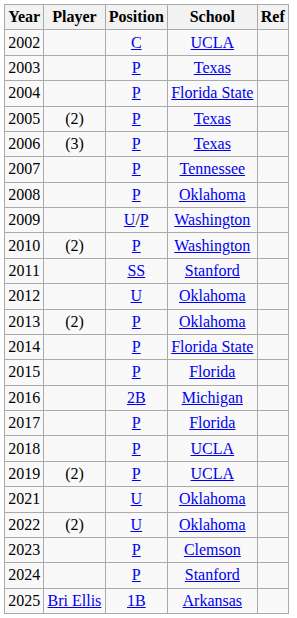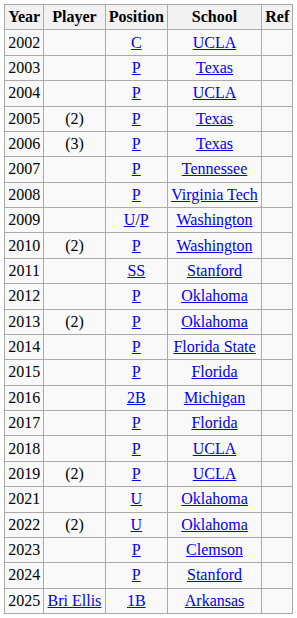 <table class="wikitable sortable plainrowheaders" style="text-align:center;">
 <tr>
 <th scope="col">Year</th>
 <th scope="col">Player</th>
 <th scope="col">Position</th>
 <th scope="col">School</th>
 <th scope="col" class="unsortable">Ref</th>
 </tr>
 <tr>
 <td>2002</td>
 <td></td>
 <td><a href='#'>C</a></td>
 <td><a href='#'>UCLA</a></td>
 <td></td>
 </tr>
 <tr>
 <td>2003</td>
 <td></td>
 <td><a href='#'>P</a></td>
 <td><a href='#'>Texas</a></td>
 <td></td>
 </tr>
 <tr>
 <td>2004</td>
 <td></td>
 <td><a href='#'>P</a></td>
-<td><a href='#'>Florida State</a></td>
+<td><a href='#'>UCLA</a></td>
 <td></td>
 </tr>
 <tr>
 <td>2005</td>
 <td> (2)</td>
 <td><a href='#'>P</a></td>
 <td><a href='#'>Texas</a></td>
 <td></td>
 </tr>
 <tr>
 <td>2006</td>
 <td> (3)</td>
 <td><a href='#'>P</a></td>
 <td><a href='#'>Texas</a></td>
 <td></td>
 </tr>
 <tr>
 <td>2007</td>
 <td></td>
 <td><a href='#'>P</a></td>
 <td><a href='#'>Tennessee</a></td>
 <td></td>
 </tr>
 <tr>
 <td>2008</td>
 <td></td>
 <td><a href='#'>P</a></td>
-<td><a href='#'>Oklahoma</a></td>
+<td><a href='#'>Virginia Tech</a></td>
 <td></td>
 </tr>
 <tr>
 <td>2009</td>
 <td></td>
 <td><a href='#'>U</a>/<a href='#'>P</a></td>
 <td><a href='#'>Washington</a></td>
 <td></td>
 </tr>
 <tr>
 <td>2010</td>
 <td> (2)</td>
 <td><a href='#'>P</a></td>
 <td><a href='#'>Washington</a></td>
 <td></td>
 </tr>
 <tr>
 <td>2011</td>
 <td></td>
 <td><a href='#'>SS</a></td>
 <td><a href='#'>Stanford</a></td>
 <td></td>
 </tr>
 <tr>
 <td>2012</td>
 <td></td>
-<td><a href='#'>U</a></td>
+<td><a href='#'>P</a></td>
 <td><a href='#'>Oklahoma</a></td>
 <td></td>
 </tr>
 <tr>
 <td>2013</td>
 <td> (2)</td>
 <td><a href='#'>P</a></td>
 <td><a href='#'>Oklahoma</a></td>
 <td></td>
 </tr>
 <tr>
 <td>2014</td>
 <td></td>
 <td><a href='#'>P</a></td>
 <td><a href='#'>Florida State</a></td>
 <td></td>
 </tr>
 <tr>
 <td>2015</td>
 <td></td>
 <td><a href='#'>P</a></td>
 <td><a href='#'>Florida</a></td>
 <td></td>
 </tr>
 <tr>
 <td>2016</td>
 <td></td>
 <td><a href='#'>2B</a></td>
 <td><a href='#'>Michigan</a></td>
 <td></td>
 </tr>
 <tr>
 <td>2017</td>
 <td></td>
 <td><a href='#'>P</a></td>
 <td><a href='#'>Florida</a></td>
 <td></td>
 </tr>
 <tr>
 <td>2018</td>
 <td></td>
 <td><a href='#'>P</a></td>
 <td><a href='#'>UCLA</a></td>
 <td></td>
 </tr>
 <tr>
 <td>2019</td>
 <td> (2)</td>
 <td><a href='#'>P</a></td>
 <td><a href='#'>UCLA</a></td>
 <td></td>
 </tr>
 <tr>
 <td>2021</td>
 <td></td>
 <td><a href='#'>U</a></td>
 <td><a href='#'>Oklahoma</a></td>
 <td></td>
 </tr>
 <tr>
 <td>2022</td>
 <td> (2)</td>
 <td><a href='#'>U</a></td>
 <td><a href='#'>Oklahoma</a></td>
 <td></td>
 </tr>
 <tr>
 <td>2023</td>
 <td></td>
 <td><a href='#'>P</a></td>
 <td><a href='#'>Clemson</a></td>
 <td></td>
 </tr>
 <tr>
 <td>2024</td>
 <td></td>
 <td><a href='#'>P</a></td>
 <td><a href='#'>Stanford</a></td>
 <td></td>
 </tr>
 <tr>
 <td>2025</td>
 <td><a href='#'>Bri Ellis</a></td>
 <td><a href='#'>1B</a></td>
 <td><a href='#'>Arkansas</a></td>
 <td></td>
 </tr>
 </table>
